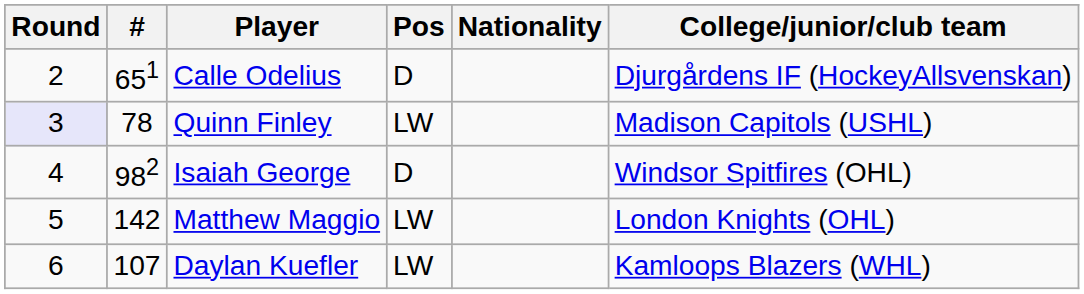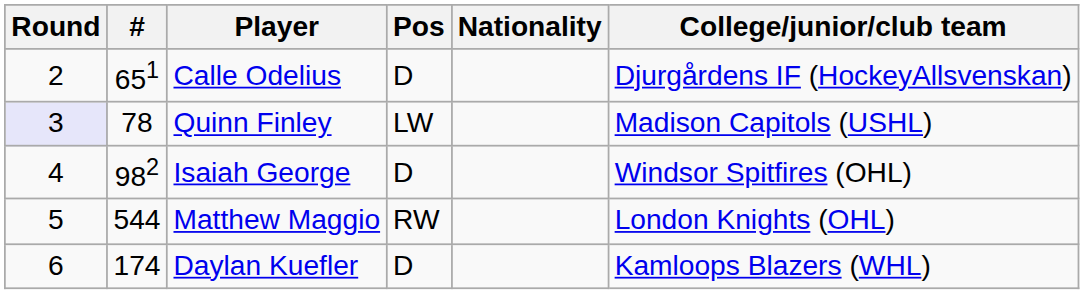 <table class="wikitable">
 <tr>
 <th>Round</th>
 <th>#</th>
 <th>Player</th>
 <th>Pos</th>
 <th>Nationality</th>
 <th>College/junior/club team</th>
 </tr>
 <tr>
 <td style="text-align:center;">2</td>
 <td style="text-align:center;">65<sup>1</sup></td>
 <td><a href='#'>Calle Odelius</a></td>
 <td>D</td>
 <td></td>
 <td><a href='#'>Djurgårdens IF</a> (<a href='#'>HockeyAllsvenskan</a>)</td>
 </tr>
 <tr>
 <td style="background: lavender; text-align:center;">3</td>
 <td style="text-align:center;">78</td>
 <td><a href='#'>Quinn Finley</a></td>
 <td>LW</td>
 <td></td>
 <td><a href='#'>Madison Capitols</a> (<a href='#'>USHL</a>)</td>
 </tr>
 <tr>
 <td style="text-align:center;">4</td>
 <td style="text-align:center;">98<sup>2</sup></td>
 <td><a href='#'>Isaiah George</a></td>
 <td>D</td>
 <td></td>
 <td><a href='#'>Windsor Spitfires</a> (OHL)</td>
 </tr>
 <tr>
 <td style="text-align:center;">5</td>
-<td style="text-align:center;">142</td>
+<td style="text-align:center;">544</td>
 <td><a href='#'>Matthew Maggio</a></td>
-<td>LW</td>
+<td>RW</td>
 <td></td>
 <td><a href='#'>London Knights</a> (<a href='#'>OHL</a>)</td>
 </tr>
 <tr>
 <td style="text-align:center;">6</td>
-<td style="text-align:center;">107</td>
+<td style="text-align:center;">174</td>
 <td><a href='#'>Daylan Kuefler</a></td>
-<td>LW</td>
+<td>D</td>
 <td></td>
 <td><a href='#'>Kamloops Blazers</a> (<a href='#'>WHL</a>)</td>
 </tr>
 </table>
